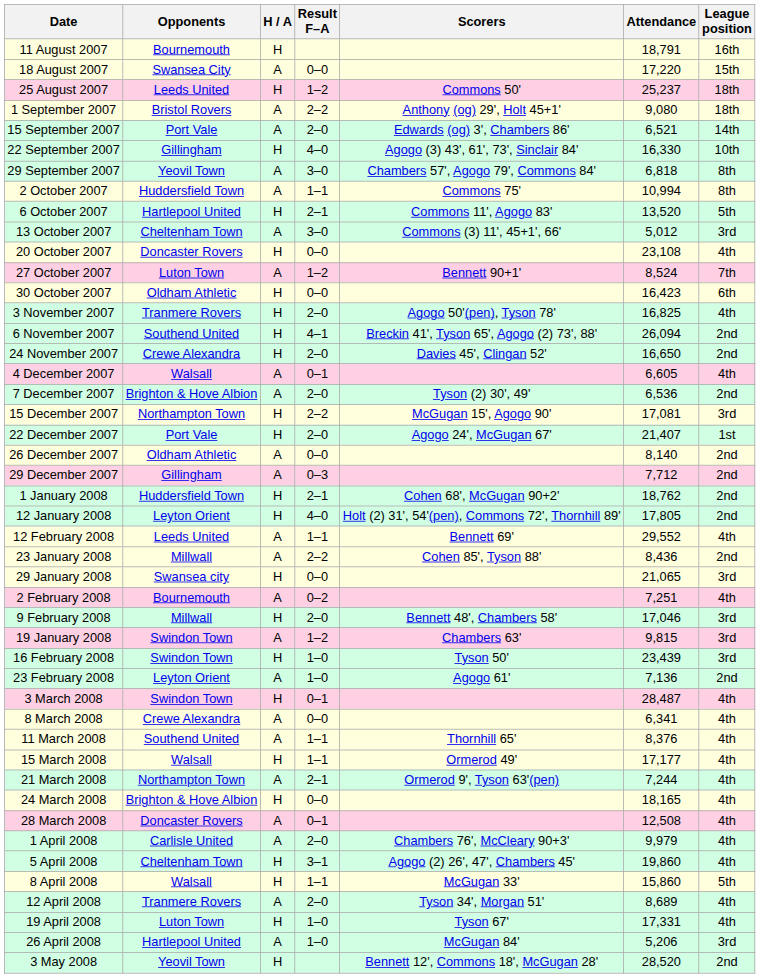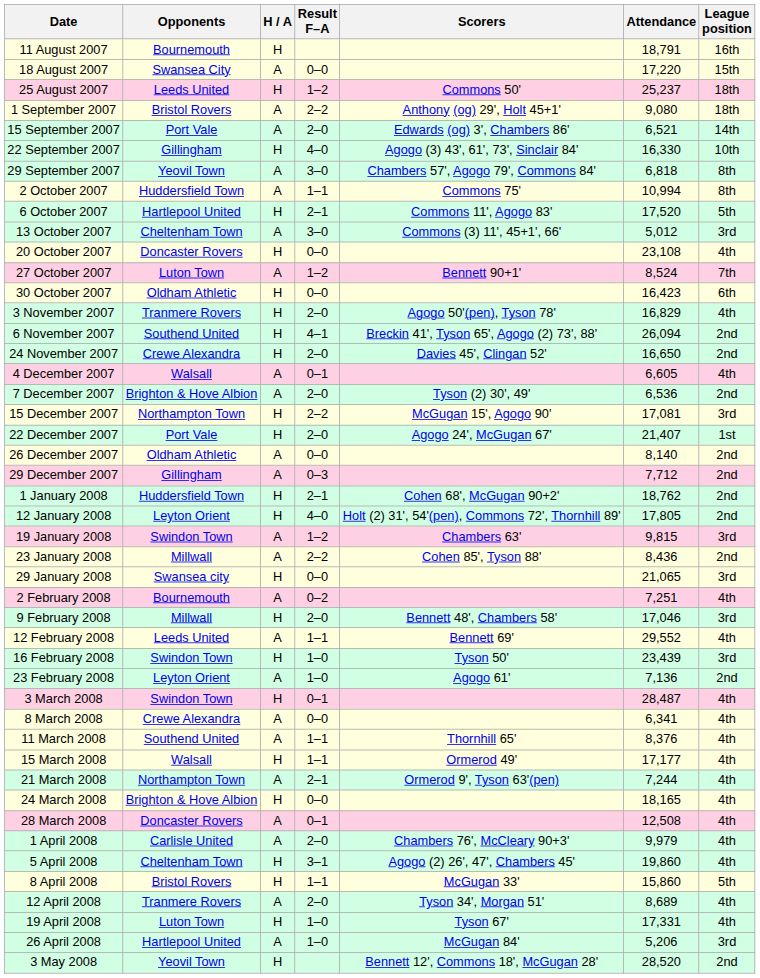 <table class="wikitable" style="text-align:center;">
 <tr>
 <th>Date</th>
 <th>Opponents</th>
 <th>H / A</th>
 <th>Result<br>F–A</th>
 <th>Scorers</th>
 <th>Attendance</th>
 <th>League<br>position</th>
 </tr>
 <tr bgcolor="#ffffdd">
 <td>11 August 2007</td>
 <td><a href='#'>Bournemouth</a></td>
 <td>H</td>
 <td></td>
 <td></td>
 <td>18,791</td>
 <td>16th</td>
 </tr>
 <tr bgcolor="#ffffdd">
 <td>18 August 2007</td>
 <td><a href='#'>Swansea City</a></td>
 <td>A</td>
 <td>0–0</td>
 <td></td>
 <td>17,220</td>
 <td>15th</td>
 </tr>
 <tr bgcolor="#ffd0e3">
 <td>25 August 2007</td>
 <td><a href='#'>Leeds United</a></td>
 <td>H</td>
 <td>1–2</td>
 <td><a href='#'>Commons</a> 50'</td>
 <td>25,237</td>
 <td>18th</td>
 </tr>
 <tr bgcolor="#ffffdd">
 <td>1 September 2007</td>
 <td><a href='#'>Bristol Rovers</a></td>
 <td>A</td>
 <td>2–2</td>
 <td><a href='#'>Anthony</a> <a href='#'>(og)</a> 29', <a href='#'>Holt</a> 45+1'</td>
 <td>9,080</td>
 <td>18th</td>
 </tr>
 <tr bgcolor="#d0ffe3">
 <td>15 September 2007</td>
 <td><a href='#'>Port Vale</a></td>
 <td>A</td>
 <td>2–0</td>
 <td><a href='#'>Edwards</a> <a href='#'>(og)</a> 3', <a href='#'>Chambers</a> 86'</td>
 <td>6,521</td>
 <td>14th</td>
 </tr>
 <tr bgcolor="#d0ffe3">
 <td>22 September 2007</td>
 <td><a href='#'>Gillingham</a></td>
 <td>H</td>
 <td>4–0</td>
 <td><a href='#'>Agogo</a> (3) 43', 61', 73', <a href='#'>Sinclair</a> 84'</td>
 <td>16,330</td>
 <td>10th</td>
 </tr>
 <tr bgcolor="#d0ffe3">
 <td>29 September 2007</td>
 <td><a href='#'>Yeovil Town</a></td>
 <td>A</td>
 <td>3–0</td>
 <td><a href='#'>Chambers</a> 57', <a href='#'>Agogo</a> 79', <a href='#'>Commons</a> 84'</td>
 <td>6,818</td>
 <td>8th</td>
 </tr>
 <tr bgcolor="#ffffdd">
 <td>2 October 2007</td>
 <td><a href='#'>Huddersfield Town</a></td>
 <td>A</td>
 <td>1–1</td>
 <td><a href='#'>Commons</a> 75'</td>
 <td>10,994</td>
 <td>8th</td>
 </tr>
 <tr bgcolor="#d0ffe3">
 <td>6 October 2007</td>
 <td><a href='#'>Hartlepool United</a></td>
 <td>H</td>
 <td>2–1</td>
 <td><a href='#'>Commons</a> 11', <a href='#'>Agogo</a> 83'</td>
-<td>13,520</td>
+<td>17,520</td>
 <td>5th</td>
 </tr>
 <tr bgcolor="#d0ffe3">
 <td>13 October 2007</td>
 <td><a href='#'>Cheltenham Town</a></td>
 <td>A</td>
 <td>3–0</td>
 <td><a href='#'>Commons</a> (3) 11', 45+1', 66'</td>
 <td>5,012</td>
 <td>3rd</td>
 </tr>
 <tr bgcolor="#ffffdd">
 <td>20 October 2007</td>
 <td><a href='#'>Doncaster Rovers</a></td>
 <td>H</td>
 <td>0–0</td>
 <td></td>
 <td>23,108</td>
 <td>4th</td>
 </tr>
 <tr bgcolor="#ffd0e3">
 <td>27 October 2007</td>
 <td><a href='#'>Luton Town</a></td>
 <td>A</td>
 <td>1–2</td>
 <td><a href='#'>Bennett</a> 90+1'</td>
 <td>8,524</td>
 <td>7th</td>
 </tr>
 <tr bgcolor="#ffffdd">
 <td>30 October 2007</td>
 <td><a href='#'>Oldham Athletic</a></td>
 <td>H</td>
 <td>0–0</td>
 <td></td>
 <td>16,423</td>
 <td>6th</td>
 </tr>
 <tr bgcolor="#d0ffe3">
 <td>3 November 2007</td>
 <td><a href='#'>Tranmere Rovers</a></td>
 <td>H</td>
 <td>2–0</td>
 <td><a href='#'>Agogo</a> 50'<a href='#'>(pen)</a>, <a href='#'>Tyson</a> 78'</td>
-<td>16,825</td>
+<td>16,829</td>
 <td>4th</td>
 </tr>
 <tr bgcolor="#d0ffe3">
 <td>6 November 2007</td>
 <td><a href='#'>Southend United</a></td>
 <td>H</td>
 <td>4–1</td>
 <td><a href='#'>Breckin</a> 41', <a href='#'>Tyson</a> 65', <a href='#'>Agogo</a> (2) 73', 88'</td>
 <td>26,094</td>
 <td>2nd</td>
 </tr>
 <tr bgcolor="#d0ffe3">
 <td>24 November 2007</td>
 <td><a href='#'>Crewe Alexandra</a></td>
 <td>H</td>
 <td>2–0</td>
 <td><a href='#'>Davies</a> 45', <a href='#'>Clingan</a> 52'</td>
 <td>16,650</td>
 <td>2nd</td>
 </tr>
 <tr bgcolor="#ffd0e3">
 <td>4 December 2007</td>
 <td><a href='#'>Walsall</a></td>
 <td>A</td>
 <td>0–1</td>
 <td></td>
 <td>6,605</td>
 <td>4th</td>
 </tr>
 <tr bgcolor="#d0ffe3">
 <td>7 December 2007</td>
 <td><a href='#'>Brighton & Hove Albion</a></td>
 <td>A</td>
 <td>2–0</td>
 <td><a href='#'>Tyson</a> (2) 30', 49'</td>
 <td>6,536</td>
 <td>2nd</td>
 </tr>
 <tr bgcolor="#ffffdd">
 <td>15 December 2007</td>
 <td><a href='#'>Northampton Town</a></td>
 <td>H</td>
 <td>2–2</td>
 <td><a href='#'>McGugan</a> 15', <a href='#'>Agogo</a> 90'</td>
 <td>17,081</td>
 <td>3rd</td>
 </tr>
 <tr bgcolor="#d0ffe3">
 <td>22 December 2007</td>
 <td><a href='#'>Port Vale</a></td>
 <td>H</td>
 <td>2–0</td>
 <td><a href='#'>Agogo</a> 24', <a href='#'>McGugan</a> 67'</td>
 <td>21,407</td>
 <td>1st</td>
 </tr>
 <tr bgcolor="#ffffdd">
 <td>26 December 2007</td>
 <td><a href='#'>Oldham Athletic</a></td>
 <td>A</td>
 <td>0–0</td>
 <td></td>
 <td>8,140</td>
 <td>2nd</td>
 </tr>
 <tr bgcolor="#ffd0e3">
 <td>29 December 2007</td>
 <td><a href='#'>Gillingham</a></td>
 <td>A</td>
 <td>0–3</td>
 <td></td>
 <td>7,712</td>
 <td>2nd</td>
 </tr>
 <tr bgcolor="#d0ffe3">
 <td>1 January 2008</td>
 <td><a href='#'>Huddersfield Town</a></td>
 <td>H</td>
 <td>2–1</td>
 <td><a href='#'>Cohen</a> 68', <a href='#'>McGugan</a> 90+2'</td>
 <td>18,762</td>
 <td>2nd</td>
 </tr>
 <tr bgcolor="#d0ffe3">
 <td>12 January 2008</td>
 <td><a href='#'>Leyton Orient</a></td>
 <td>H</td>
 <td>4–0</td>
 <td><a href='#'>Holt</a> (2) 31', 54'<a href='#'>(pen)</a>, <a href='#'>Commons</a> 72', <a href='#'>Thornhill</a> 89'</td>
 <td>17,805</td>
 <td>2nd</td>
 </tr>
-<tr bgcolor="#ffffdd">
-<td>12 February 2008</td>
-<td><a href='#'>Leeds United</a></td>
+<tr bgcolor="#ffd0e3">
+<td>19 January 2008</td>
+<td><a href='#'>Swindon Town</a></td>
 <td>A</td>
-<td>1–1</td>
-<td><a href='#'>Bennett</a> 69'</td>
-<td>29,552</td>
-<td>4th</td>
+<td>1–2</td>
+<td><a href='#'>Chambers</a> 63'</td>
+<td>9,815</td>
+<td>3rd</td>
 </tr>
 <tr bgcolor="#ffffdd">
 <td>23 January 2008</td>
 <td><a href='#'>Millwall</a></td>
 <td>A</td>
 <td>2–2</td>
 <td><a href='#'>Cohen</a> 85', <a href='#'>Tyson</a> 88'</td>
 <td>8,436</td>
 <td>2nd</td>
 </tr>
 <tr bgcolor="#ffffdd">
 <td>29 January 2008</td>
 <td><a href='#'>Swansea city</a></td>
 <td>H</td>
 <td>0–0</td>
 <td></td>
 <td>21,065</td>
 <td>3rd</td>
 </tr>
 <tr bgcolor="#ffd0e3">
 <td>2 February 2008</td>
 <td><a href='#'>Bournemouth</a></td>
 <td>A</td>
 <td>0–2</td>
 <td></td>
 <td>7,251</td>
 <td>4th</td>
 </tr>
 <tr bgcolor="#d0ffe3">
 <td>9 February 2008</td>
 <td><a href='#'>Millwall</a></td>
 <td>H</td>
 <td>2–0</td>
 <td><a href='#'>Bennett</a> 48', <a href='#'>Chambers</a> 58'</td>
 <td>17,046</td>
 <td>3rd</td>
 </tr>
-<tr bgcolor="#ffd0e3">
-<td>19 January 2008</td>
-<td><a href='#'>Swindon Town</a></td>
+<tr bgcolor="#ffffdd">
+<td>12 February 2008</td>
+<td><a href='#'>Leeds United</a></td>
 <td>A</td>
-<td>1–2</td>
-<td><a href='#'>Chambers</a> 63'</td>
-<td>9,815</td>
-<td>3rd</td>
+<td>1–1</td>
+<td><a href='#'>Bennett</a> 69'</td>
+<td>29,552</td>
+<td>4th</td>
 </tr>
 <tr bgcolor="#d0ffe3">
 <td>16 February 2008</td>
 <td><a href='#'>Swindon Town</a></td>
 <td>H</td>
 <td>1–0</td>
 <td><a href='#'>Tyson</a> 50'</td>
 <td>23,439</td>
 <td>3rd</td>
 </tr>
 <tr bgcolor="#d0ffe3">
 <td>23 February 2008</td>
 <td><a href='#'>Leyton Orient</a></td>
 <td>A</td>
 <td>1–0</td>
 <td><a href='#'>Agogo</a> 61'</td>
 <td>7,136</td>
 <td>2nd</td>
 </tr>
 <tr bgcolor="#ffd0e3">
 <td>3 March 2008</td>
 <td><a href='#'>Swindon Town</a></td>
 <td>H</td>
 <td>0–1</td>
 <td></td>
 <td>28,487</td>
 <td>4th</td>
 </tr>
 <tr bgcolor="#ffffdd">
 <td>8 March 2008</td>
 <td><a href='#'>Crewe Alexandra</a></td>
 <td>A</td>
 <td>0–0</td>
 <td></td>
 <td>6,341</td>
 <td>4th</td>
 </tr>
 <tr bgcolor="#ffffdd">
 <td>11 March 2008</td>
 <td><a href='#'>Southend United</a></td>
 <td>A</td>
 <td>1–1</td>
 <td><a href='#'>Thornhill</a> 65'</td>
 <td>8,376</td>
 <td>4th</td>
 </tr>
 <tr bgcolor="#ffffdd">
 <td>15 March 2008</td>
 <td><a href='#'>Walsall</a></td>
 <td>H</td>
 <td>1–1</td>
 <td><a href='#'>Ormerod</a> 49'</td>
 <td>17,177</td>
 <td>4th</td>
 </tr>
 <tr bgcolor="#d0ffe3">
 <td>21 March 2008</td>
 <td><a href='#'>Northampton Town</a></td>
 <td>A</td>
 <td>2–1</td>
 <td><a href='#'>Ormerod</a> 9', <a href='#'>Tyson</a> 63'<a href='#'>(pen)</a></td>
 <td>7,244</td>
 <td>4th</td>
 </tr>
 <tr bgcolor="#ffffdd">
 <td>24 March 2008</td>
 <td><a href='#'>Brighton & Hove Albion</a></td>
 <td>H</td>
 <td>0–0</td>
 <td></td>
 <td>18,165</td>
 <td>4th</td>
 </tr>
 <tr bgcolor="#ffd0e3">
 <td>28 March 2008</td>
 <td><a href='#'>Doncaster Rovers</a></td>
 <td>A</td>
 <td>0–1</td>
 <td></td>
 <td>12,508</td>
 <td>4th</td>
 </tr>
 <tr bgcolor="#d0ffe3">
 <td>1 April 2008</td>
 <td><a href='#'>Carlisle United</a></td>
 <td>A</td>
 <td>2–0</td>
 <td><a href='#'>Chambers</a> 76', <a href='#'>McCleary</a> 90+3'</td>
 <td>9,979</td>
 <td>4th</td>
 </tr>
 <tr bgcolor="#d0ffe3">
 <td>5 April 2008</td>
 <td><a href='#'>Cheltenham Town</a></td>
 <td>H</td>
 <td>3–1</td>
 <td><a href='#'>Agogo</a> (2) 26', 47', <a href='#'>Chambers</a> 45'</td>
 <td>19,860</td>
 <td>4th</td>
 </tr>
 <tr bgcolor="#ffffdd">
 <td>8 April 2008</td>
-<td><a href='#'>Walsall</a></td>
+<td><a href='#'>Bristol Rovers</a></td>
 <td>H</td>
 <td>1–1</td>
 <td><a href='#'>McGugan</a> 33'</td>
 <td>15,860</td>
 <td>5th</td>
 </tr>
 <tr bgcolor="#d0ffe3">
 <td>12 April 2008</td>
 <td><a href='#'>Tranmere Rovers</a></td>
 <td>A</td>
 <td>2–0</td>
 <td><a href='#'>Tyson</a> 34', <a href='#'>Morgan</a> 51'</td>
 <td>8,689</td>
 <td>4th</td>
 </tr>
 <tr bgcolor="#d0ffe3">
 <td>19 April 2008</td>
 <td><a href='#'>Luton Town</a></td>
 <td>H</td>
 <td>1–0</td>
 <td><a href='#'>Tyson</a> 67'</td>
 <td>17,331</td>
 <td>4th</td>
 </tr>
 <tr bgcolor="#d0ffe3">
 <td>26 April 2008</td>
 <td><a href='#'>Hartlepool United</a></td>
 <td>A</td>
 <td>1–0</td>
 <td><a href='#'>McGugan</a> 84'</td>
 <td>5,206</td>
 <td>3rd</td>
 </tr>
 <tr bgcolor="#d0ffe3">
 <td>3 May 2008</td>
 <td><a href='#'>Yeovil Town</a></td>
 <td>H</td>
 <td></td>
 <td><a href='#'>Bennett</a> 12', <a href='#'>Commons</a> 18', <a href='#'>McGugan</a> 28'</td>
 <td>28,520</td>
 <td>2nd</td>
 </tr>
 </table>
